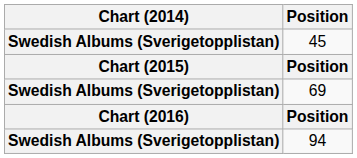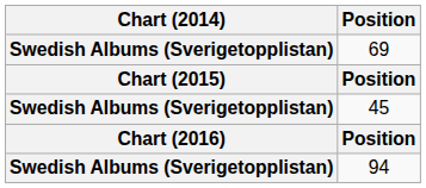 <table class="wikitable plainrowheaders" style="text-align:center">
 <tr>
 <th scope="col">Chart (2014)</th>
 <th scope="col">Position</th>
 </tr>
 <tr>
 <th scope="row">Swedish Albums (Sverigetopplistan)</th>
-<td>45</td>
+<td>69</td>
 </tr>
 <tr>
 <th scope="col">Chart (2015)</th>
 <th scope="col">Position</th>
 </tr>
 <tr>
 <th scope="row">Swedish Albums (Sverigetopplistan)</th>
-<td>69</td>
+<td>45</td>
 </tr>
 <tr>
 <th scope="col">Chart (2016)</th>
 <th scope="col">Position</th>
 </tr>
 <tr>
 <th scope="row">Swedish Albums (Sverigetopplistan)</th>
 <td>94</td>
 </tr>
 </table>
